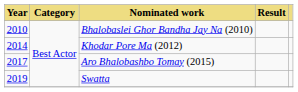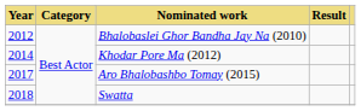 <table class="wikitable" style="width=80%;">
 <tr>
 <th style="background:#EEDD82;">Year</th>
 <th style="background:#EEDD82;">Category</th>
 <th style="background:#EEDD82;">Nominated work</th>
 <th style="background:#EEDD82;">Result</th>
 <th style="background:#EEDD82;"></th>
 </tr>
 <tr>
-<td><a href='#'>2010</a></td>
+<td><a href='#'>2012</a></td>
 <td rowspan="4"><a href='#'>Best Actor</a></td>
 <td><em><a href='#'>Bhalobaslei Ghor Bandha Jay Na</a></em> (2010)</td>
 <td></td>
 <td></td>
 </tr>
 <tr>
 <td><a href='#'>2014</a></td>
 <td><em><a href='#'>Khodar Pore Ma</a></em> (2012)</td>
 <td></td>
 <td></td>
 </tr>
 <tr>
 <td><a href='#'>2017</a></td>
 <td><em><a href='#'>Aro Bhalobashbo Tomay</a></em> (2015)</td>
 <td></td>
 <td></td>
 </tr>
 <tr>
-<td><a href='#'>2019</a></td>
+<td><a href='#'>2018</a></td>
 <td><em><a href='#'>Swatta</a></em></td>
 <td></td>
 <td></td>
 </tr>
 <tr>
 </tr>
 </table>
